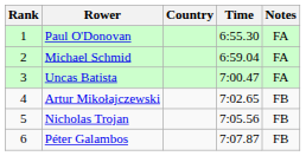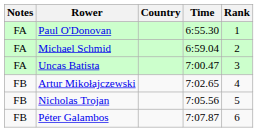 <table class="wikitable" style="text-align:center">
 <tr>
-<th>Rank</th>
+<th>Notes</th>
 <th>Rower</th>
 <th>Country</th>
 <th>Time</th>
-<th>Notes</th>
+<th>Rank</th>
 </tr>
 <tr bgcolor=ccffcc>
-<td>1</td>
+<td>FA</td>
 <td align="left"><a href='#'>Paul O'Donovan</a></td>
 <td align="left"></td>
 <td>6:55.30</td>
-<td>FA</td>
+<td>1</td>
 </tr>
 <tr bgcolor=ccffcc>
-<td>2</td>
+<td>FA</td>
 <td align="left"><a href='#'>Michael Schmid</a></td>
 <td align="left"></td>
 <td>6:59.04</td>
-<td>FA</td>
+<td>2</td>
 </tr>
 <tr bgcolor=ccffcc>
-<td>3</td>
+<td>FA</td>
 <td align="left"><a href='#'>Uncas Batista</a></td>
 <td align="left"></td>
 <td>7:00.47</td>
-<td>FA</td>
+<td>3</td>
 </tr>
 <tr>
-<td>4</td>
+<td>FB</td>
 <td align="left"><a href='#'>Artur Mikołajczewski</a></td>
 <td align="left"></td>
 <td>7:02.65</td>
-<td>FB</td>
+<td>4</td>
 </tr>
 <tr>
-<td>5</td>
+<td>FB</td>
 <td align="left"><a href='#'>Nicholas Trojan</a></td>
 <td align="left"></td>
 <td>7:05.56</td>
-<td>FB</td>
+<td>5</td>
 </tr>
 <tr>
-<td>6</td>
+<td>FB</td>
 <td align="left"><a href='#'>Péter Galambos</a></td>
 <td align="left"></td>
 <td>7:07.87</td>
-<td>FB</td>
+<td>6</td>
 </tr>
 </table>
